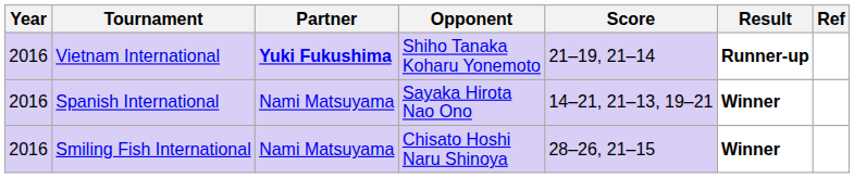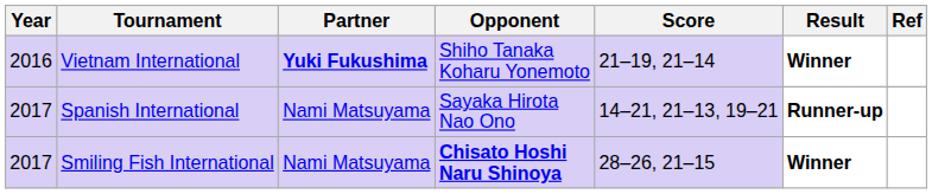 <table class="sortable wikitable" style="font-size: 90%;">
 <tr>
 <th>Year</th>
 <th>Tournament</th>
 <th>Partner</th>
 <th>Opponent</th>
 <th>Score</th>
 <th>Result</th>
 <th>Ref</th>
 </tr>
 <tr style="background:#D8CEF6">
 <td align="center">2016</td>
 <td align="left"><a href='#'>Vietnam International</a></td>
 <td align="left"><strong> <a href='#'>Yuki Fukushima</a></strong></td>
 <td align="left"> <a href='#'>Shiho Tanaka</a><br> <a href='#'>Koharu Yonemoto</a></td>
 <td align="left">21–19, 21–14</td>
+<td style="text-align:left; background:white"> <strong>Winner</strong></td>
+<td style="text-align:center; background:white"></td>
+</tr>
+<tr style="background:#D8CEF6">
+<td align="center">2017</td>
+<td align="left"><a href='#'>Spanish International</a></td>
+<td align="left"> <a href='#'>Nami Matsuyama</a></td>
+<td align="left"> <a href='#'>Sayaka Hirota</a><br> <a href='#'>Nao Ono</a></td>
+<td align="left">14–21, 21–13, 19–21</td>
 <td style="text-align:left; background:white"> <strong>Runner-up</strong></td>
 <td style="text-align:center; background:white"></td>
 </tr>
 <tr style="background:#D8CEF6">
-<td align="center">2016</td>
-<td align="left"><a href='#'>Spanish International</a></td>
-<td align="left"> <a href='#'>Nami Matsuyama</a></td>
-<td align="left"> <a href='#'>Sayaka Hirota</a><br> <a href='#'>Nao Ono</a></td>
-<td align="left">14–21, 21–13, 19–21</td>
-<td style="text-align:left; background:white"> <strong>Winner</strong></td>
-<td style="text-align:center; background:white"></td>
-</tr>
-<tr style="background:#D8CEF6">
-<td align="center">2016</td>
+<td align="center">2017</td>
 <td align="left"><a href='#'>Smiling Fish International</a></td>
 <td align="left"> <a href='#'>Nami Matsuyama</a></td>
-<td align="left"> <a href='#'>Chisato Hoshi</a><br> <a href='#'>Naru Shinoya</a></td>
+<td align="left"><strong> <a href='#'>Chisato Hoshi</a><br> <a href='#'>Naru Shinoya</a></strong></td>
 <td align="left">28–26, 21–15</td>
 <td style="text-align:left; background:white"> <strong>Winner</strong></td>
 <td style="text-align:center; background:white"></td>
 </tr>
 </table>
